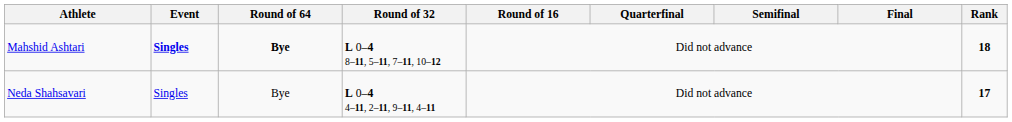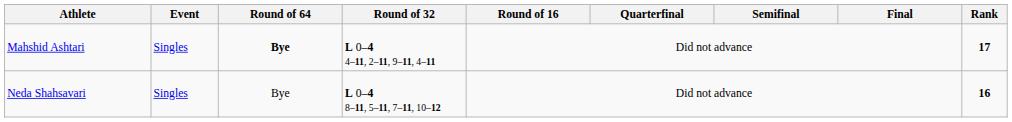 <table class="wikitable" width="98%" style="text-align:left; font-size:90%">
 <tr>
 <th width="13%">Athlete</th>
 <th width="6%">Event</th>
 <th width="11%">Round of 64</th>
 <th width="11%">Round of 32</th>
 <th width="11%">Round of 16</th>
 <th width="11%">Quarterfinal</th>
 <th width="11%">Semifinal</th>
 <th width="11%">Final</th>
 <th width="4%">Rank</th>
 </tr>
 <tr>
 <td><a href='#'>Mahshid Ashtari</a></td>
-<td><strong><a href='#'>Singles</a></strong></td>
+<td><a href='#'>Singles</a></td>
 <td align="center"><strong>Bye</strong></td>
-<td><br><strong>L</strong> 0–<strong>4</strong><br><small>8–<strong>11</strong>, 5–<strong>11</strong>, 7–<strong>11</strong>, 10–<strong>12</strong></small></td>
+<td><br><strong>L</strong> 0–<strong>4</strong><br><small>4–<strong>11</strong>, 2–<strong>11</strong>, 9–<strong>11</strong>, 4–<strong>11</strong></small></td>
 <td colspan=4 align=center>Did not advance</td>
-<td align="center"><strong>18</strong></td>
+<td align="center"><strong>17</strong></td>
 </tr>
 <tr>
 <td><a href='#'>Neda Shahsavari</a></td>
 <td><a href='#'>Singles</a></td>
 <td align="center">Bye</td>
-<td><br><strong>L</strong> 0–<strong>4</strong><br><small>4–<strong>11</strong>, 2–<strong>11</strong>, 9–<strong>11</strong>, 4–<strong>11</strong></small></td>
+<td><br><strong>L</strong> 0–<strong>4</strong><br><small>8–<strong>11</strong>, 5–<strong>11</strong>, 7–<strong>11</strong>, 10–<strong>12</strong></small></td>
 <td colspan=4 align=center>Did not advance</td>
-<td align="center"><strong>17</strong></td>
+<td align="center"><strong>16</strong></td>
 </tr>
 </table>
